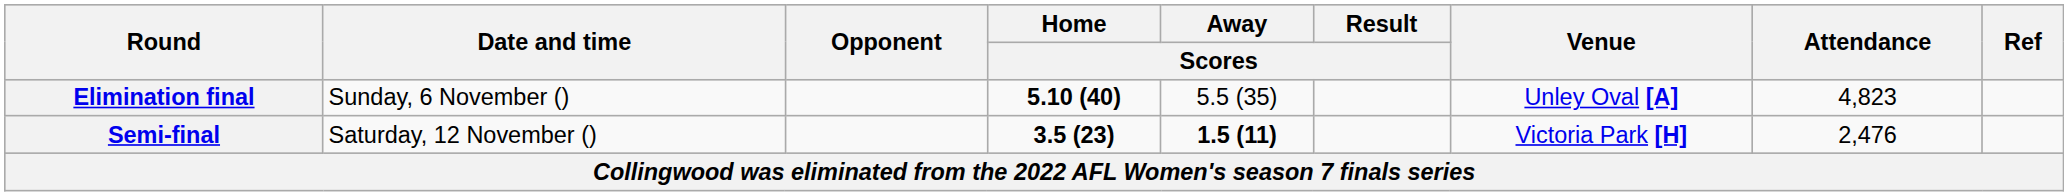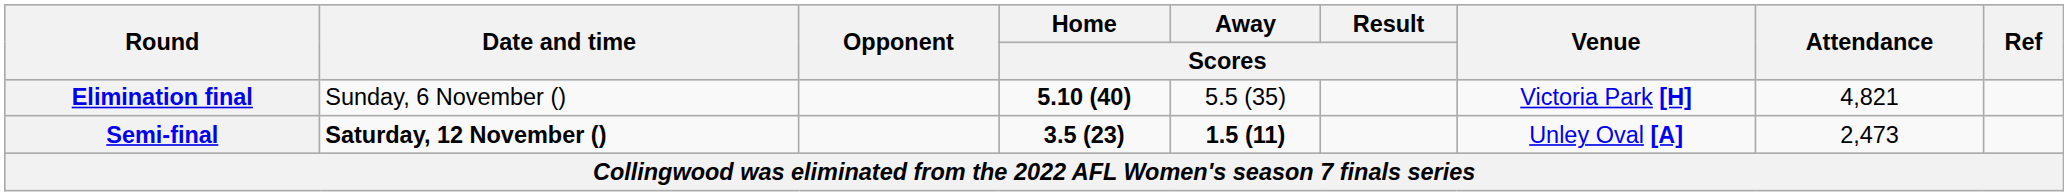 <table class="wikitable plainrowheaders" style="font-size:90%; width:100%; text-align:center;">
 <tr>
 <th scope="col" rowspan="2">Round</th>
 <th scope="col" rowspan="2">Date and time</th>
 <th scope="col" rowspan="2">Opponent</th>
 <th scope="col">Home</th>
 <th scope="col">Away</th>
 <th scope="col">Result</th>
 <th scope="col" rowspan="2">Venue</th>
 <th scope="col" rowspan="2">Attendance</th>
 <th scope="col" rowspan="2">Ref</th>
 </tr>
 <tr>
 <th scope="col" colspan="3">Scores</th>
 </tr>
 <tr>
 <th scope="row" style="text-align: center;"><a href='#'>Elimination final</a></th>
 <td align=left>Sunday, 6 November ()</td>
 <td align=left></td>
 <td><strong>5.10 (40) </strong></td>
 <td>5.5 (35)</td>
 <td></td>
-<td><a href='#'>Unley Oval</a> <a href='#'><strong>[A]</strong></a></td>
-<td>4,823</td>
+<td><a href='#'>Victoria Park</a> <a href='#'><strong>[H]</strong></a></td>
+<td>4,821</td>
 <td></td>
 </tr>
 <tr>
 <th scope="row" style="text-align: center;"><a href='#'>Semi-final</a></th>
-<td align=left>Saturday, 12 November ()</td>
+<td align=left><strong>Saturday, 12 November ()</strong></td>
 <td align=left></td>
 <td><strong>3.5 (23)</strong></td>
 <td><strong>1.5 (11)</strong></td>
 <td></td>
-<td><a href='#'>Victoria Park</a> <a href='#'><strong>[H]</strong></a></td>
-<td>2,476</td>
+<td><a href='#'>Unley Oval</a> <a href='#'><strong>[A]</strong></a></td>
+<td>2,473</td>
 <td></td>
 </tr>
 <tr>
 <th colspan=9><span><em>Collingwood was eliminated from the 2022 AFL Women's season 7 finals series</em></span></th>
 </tr>
 </table>
